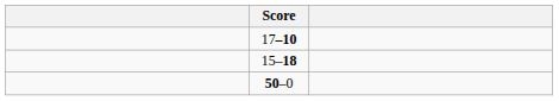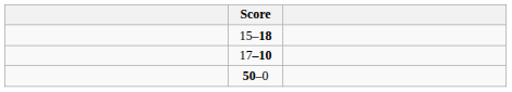 <table class="wikitable" style="text-align: center;">
 <tr>
 <th width=270></th>
 <th width=60>Score</th>
 <th width=270></th>
 </tr>
 <tr>
+<td align=left></td>
+<td>15–<strong>18</strong></td>
+<td align=left><strong></td>
+</tr>
+<tr>
 <td align=left></strong><strong></td>
 <td></strong>17<strong>–10</td>
 <td align=left></td>
-</tr>
-<tr>
-<td align=left></td>
-<td>15–<strong>18</strong></td>
-<td align=left><strong></td>
 </tr>
 <tr>
 <td align=left></strong></td>
 <td><strong>50</strong>–0</td>
 <td align=left></td>
 </tr>
 </table>
